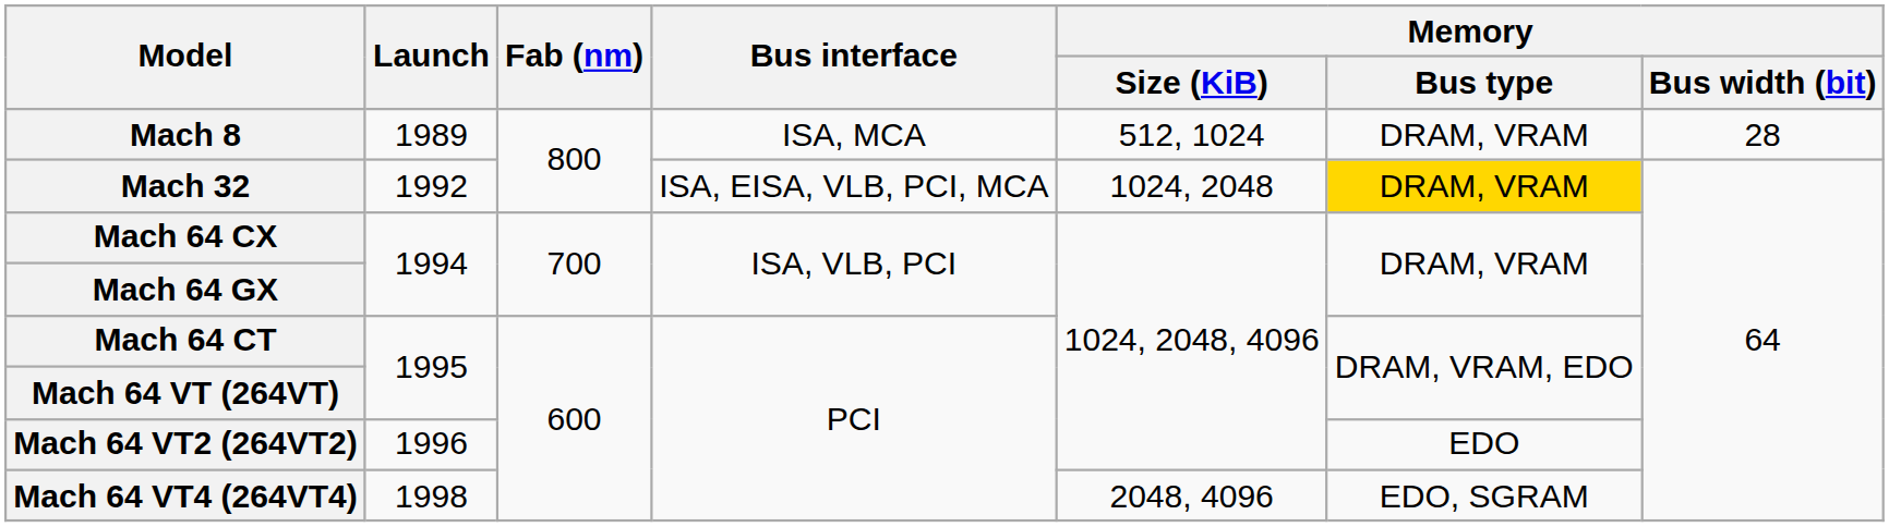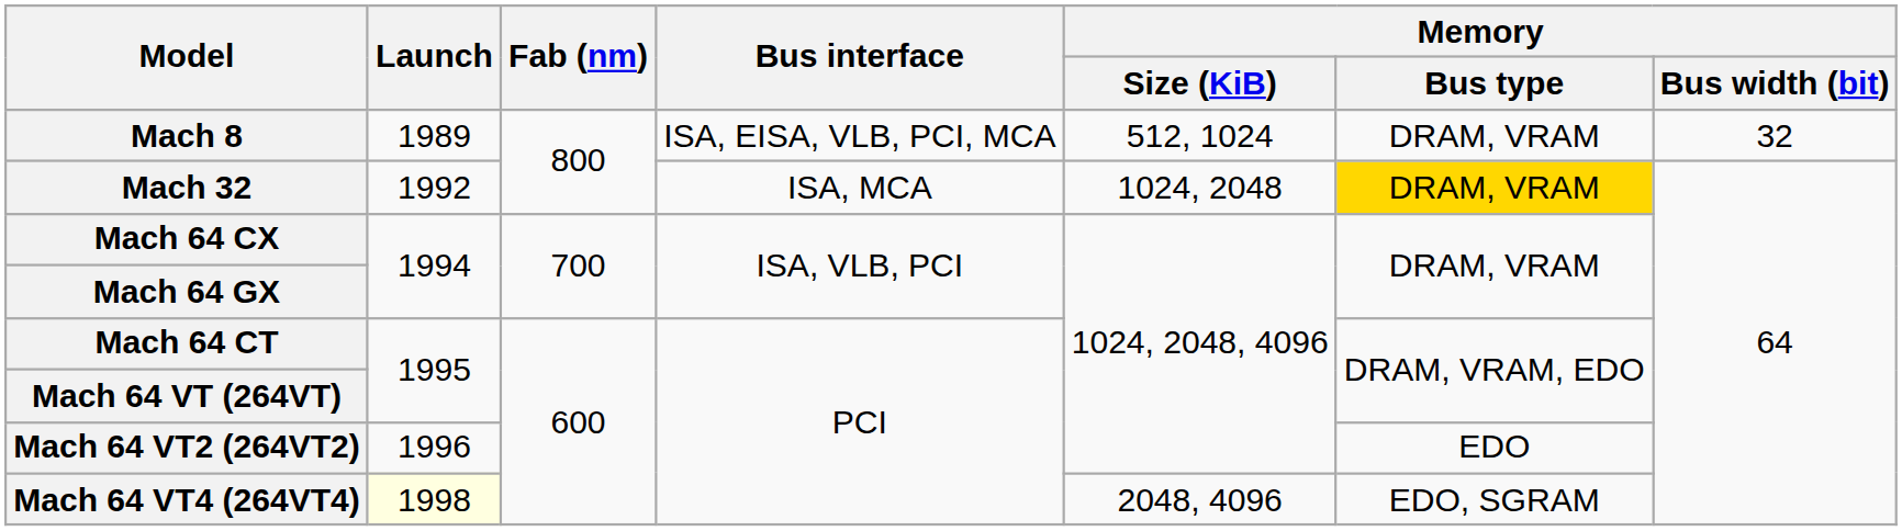 <table class="mw-datatable wikitable sortable sort-under" style="font-size:85%; text-align:center;">
 <tr>
 <th rowspan="2">Model</th>
 <th rowspan="2">Launch</th>
 <th rowspan="2">Fab (<a href='#'>nm</a>)</th>
 <th rowspan="2">Bus interface</th>
 <th colspan="3">Memory</th>
 </tr>
 <tr>
 <th>Size (<a href='#'>KiB</a>)</th>
 <th>Bus type</th>
 <th>Bus width (<a href='#'>bit</a>)</th>
 </tr>
 <tr>
 <th>Mach 8</th>
 <td>1989</td>
 <td rowspan="2">800</td>
-<td>ISA, MCA</td>
+<td>ISA, EISA, VLB, PCI, MCA</td>
 <td>512, 1024</td>
 <td>DRAM, VRAM</td>
-<td>28</td>
+<td>32</td>
 </tr>
 <tr>
 <th>Mach 32</th>
 <td>1992</td>
-<td>ISA, EISA, VLB, PCI, MCA</td>
+<td>ISA, MCA</td>
 <td>1024, 2048</td>
 <td style="background: gold;">DRAM, VRAM</td>
 <td rowspan="7">64</td>
 </tr>
 <tr>
 <th>Mach 64 CX</th>
 <td rowspan="2">1994</td>
 <td rowspan="2">700</td>
 <td rowspan="2">ISA, VLB, PCI</td>
 <td rowspan="5">1024, 2048, 4096</td>
 <td rowspan="2">DRAM, VRAM</td>
 </tr>
 <tr>
 <th>Mach 64 GX</th>
 </tr>
 <tr>
 <th>Mach 64 CT</th>
 <td rowspan="2">1995</td>
 <td rowspan="4">600</td>
 <td rowspan="4">PCI</td>
 <td rowspan="2">DRAM, VRAM, EDO</td>
 </tr>
 <tr>
 <th>Mach 64 VT (264VT)</th>
 </tr>
 <tr>
 <th>Mach 64 VT2 (264VT2)</th>
 <td>1996</td>
 <td>EDO</td>
 </tr>
 <tr>
 <th>Mach 64 VT4 (264VT4)</th>
-<td>1998</td>
+<td style="background: lightyellow;">1998</td>
 <td>2048, 4096</td>
 <td>EDO, SGRAM</td>
 </tr>
 </table>
